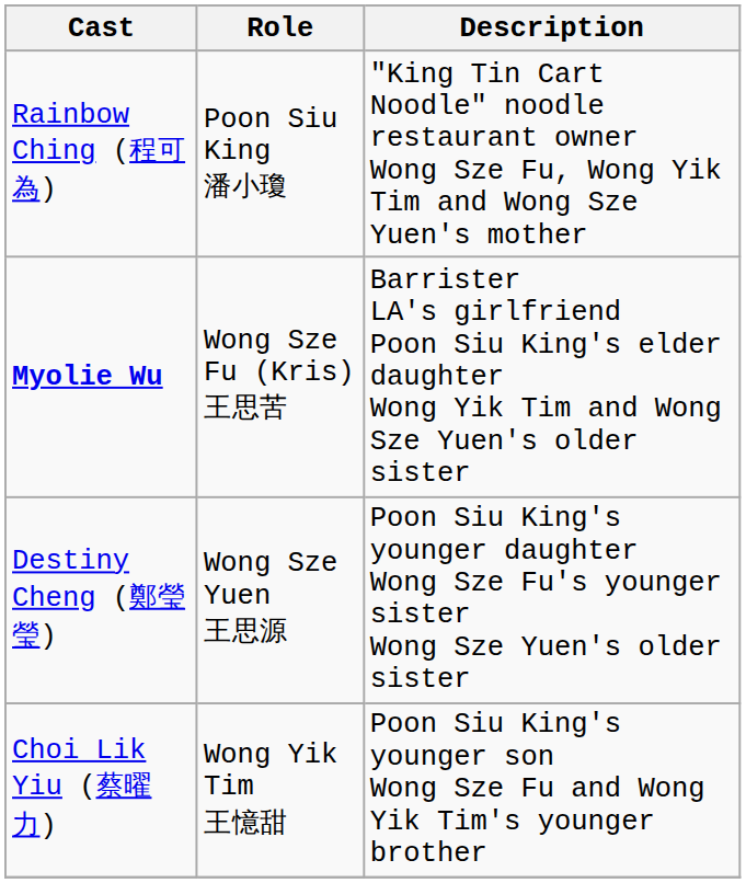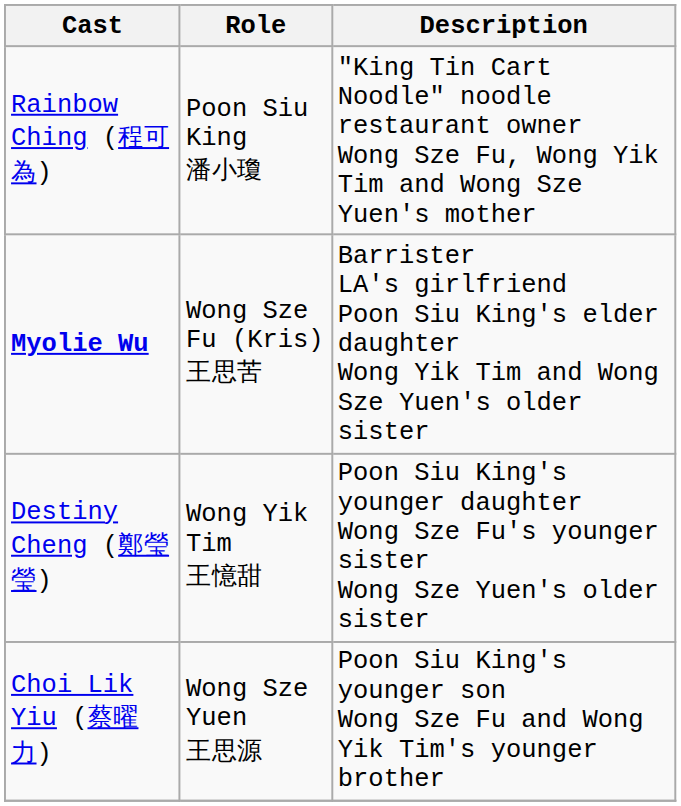 <table class="wikitable" width="55%">
 <tr>
 <th>Cast</th>
 <th>Role</th>
 <th>Description</th>
 </tr>
 <tr>
 <td><a href='#'>Rainbow Ching</a> (<a href='#'>程可為</a>)</td>
 <td>Poon Siu King<br>潘小瓊</td>
 <td>"King Tin Cart Noodle" noodle restaurant owner<br>Wong Sze Fu, Wong Yik Tim and Wong Sze Yuen's mother</td>
 </tr>
 <tr>
 <td><strong><a href='#'>Myolie Wu</a></strong></td>
 <td>Wong Sze Fu (Kris)<br>王思苦</td>
 <td>Barrister<br>LA's girlfriend<br>Poon Siu King's elder daughter<br>Wong Yik Tim and Wong Sze Yuen's older sister</td>
 </tr>
 <tr>
 <td><a href='#'>Destiny Cheng</a> (<a href='#'>鄭瑩瑩</a>)</td>
-<td>Wong Sze Yuen<br>王思源</td>
+<td>Wong Yik Tim<br>王憶甜</td>
 <td>Poon Siu King's younger daughter<br>Wong Sze Fu's younger sister<br>Wong Sze Yuen's older sister</td>
 </tr>
 <tr>
 <td><a href='#'>Choi Lik Yiu</a> (<a href='#'>蔡曜力</a>)</td>
-<td>Wong Yik Tim<br>王憶甜</td>
+<td>Wong Sze Yuen<br>王思源</td>
 <td>Poon Siu King's younger son<br>Wong Sze Fu and Wong Yik Tim's younger brother</td>
 </tr>
 <tr>
 </tr>
 </table>
